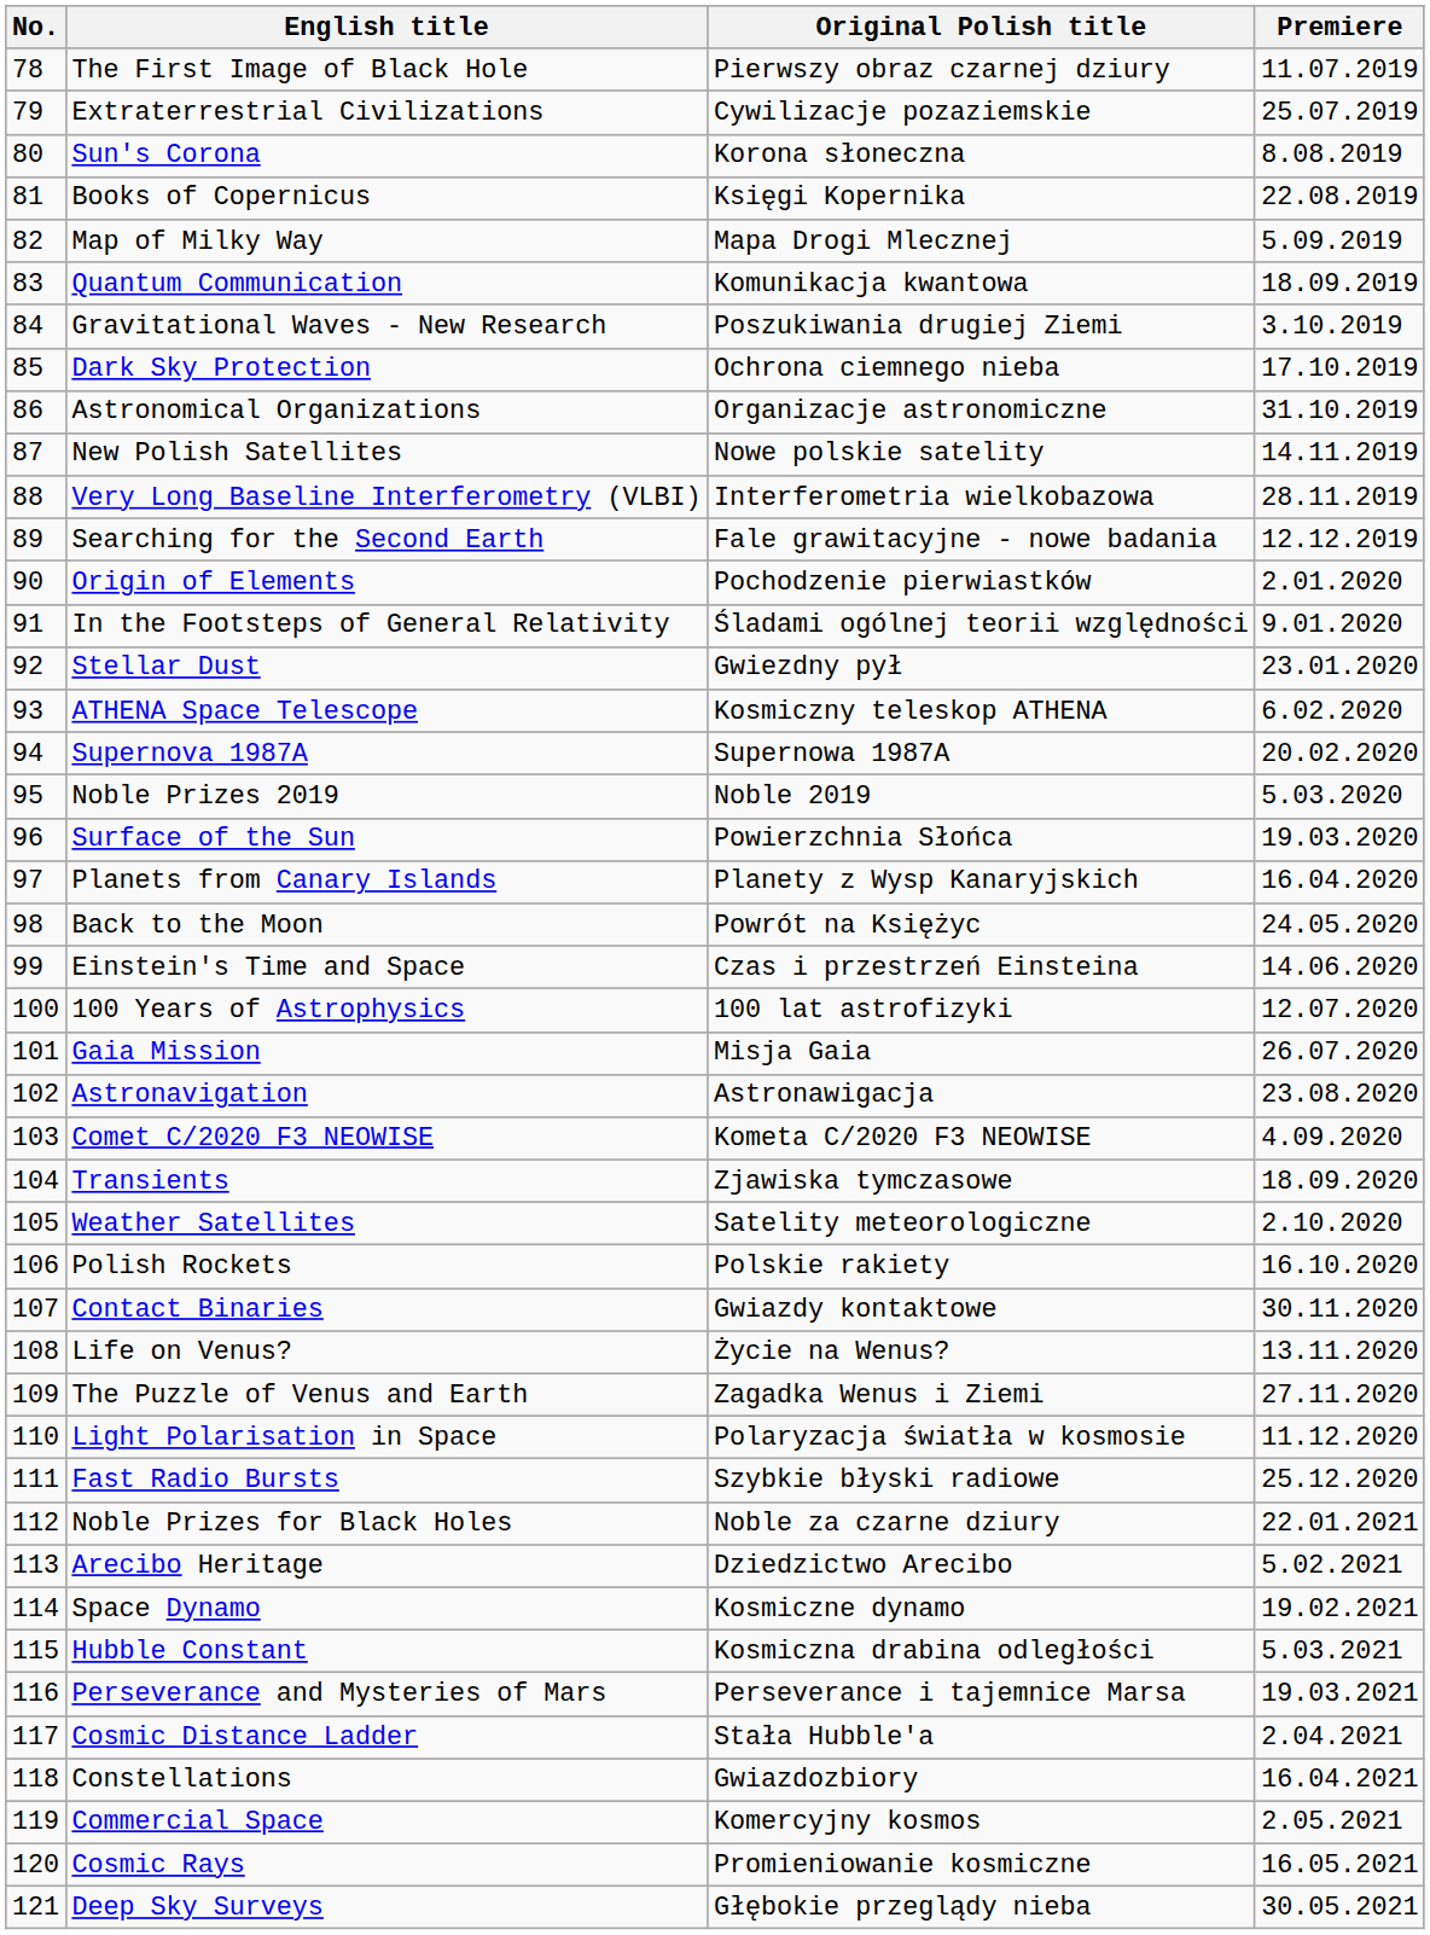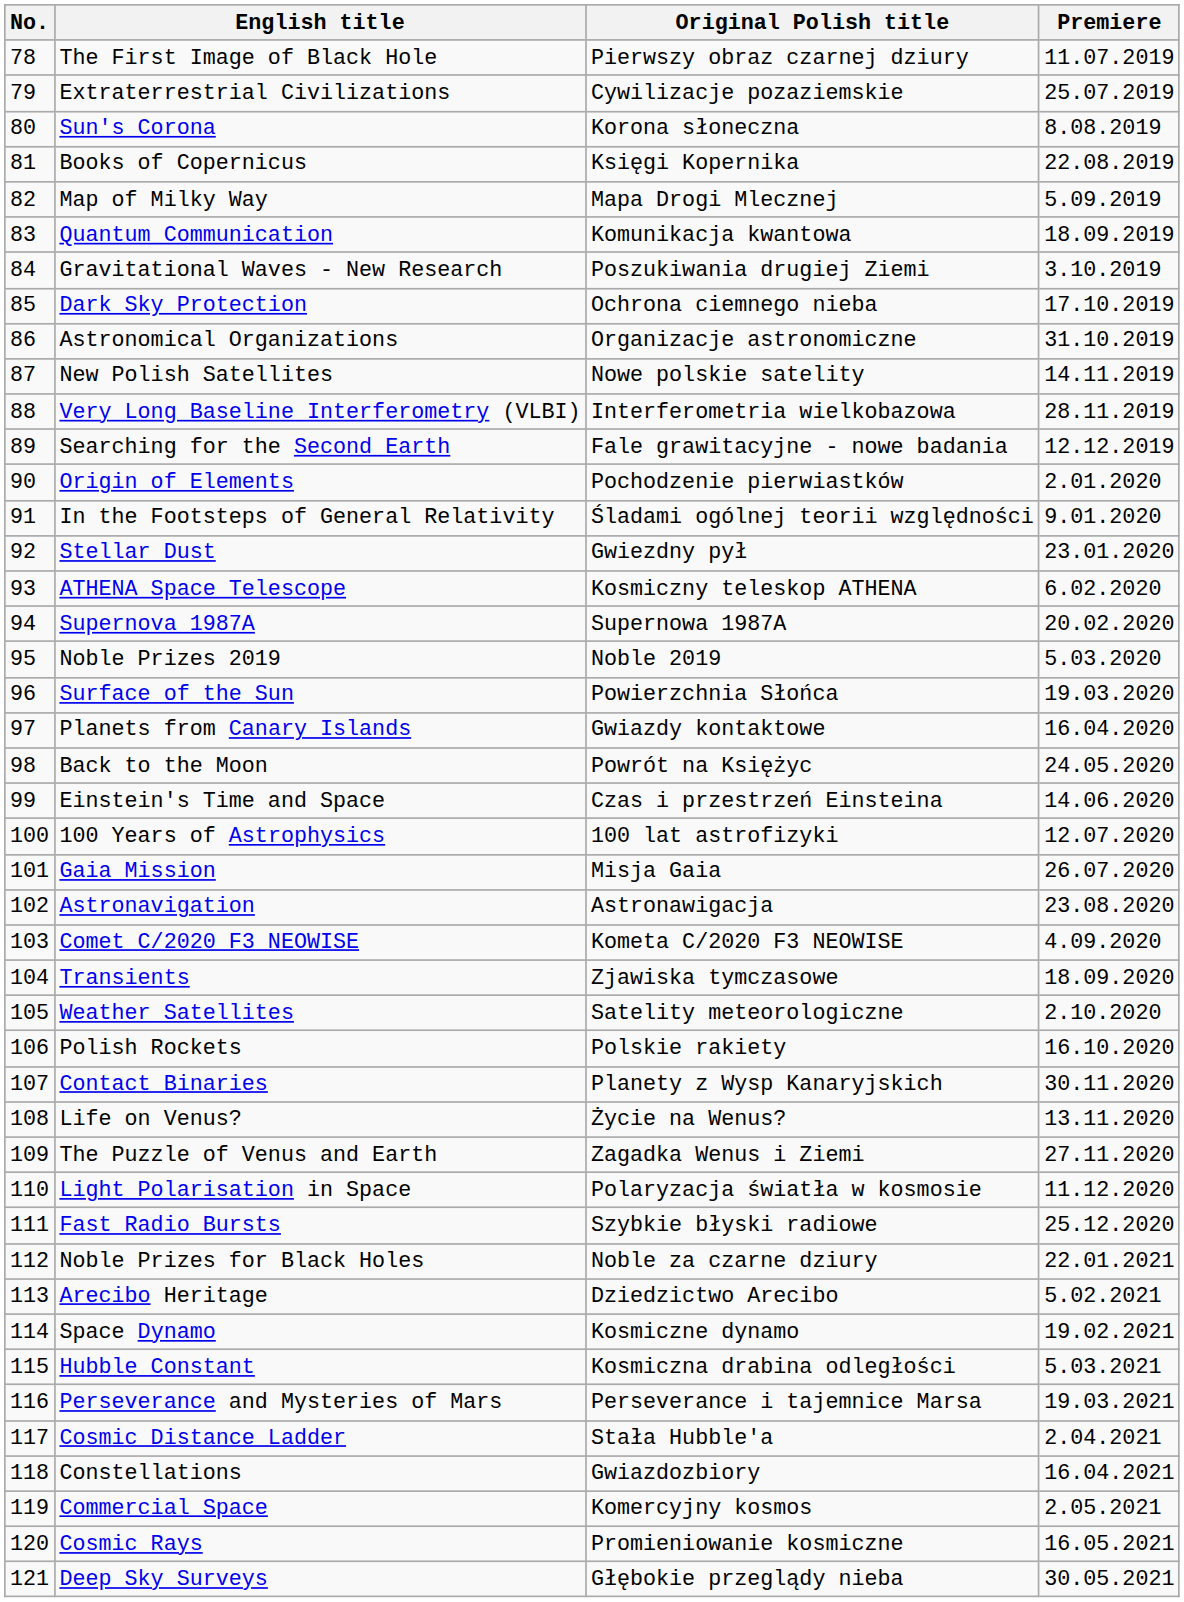 <table class="wikitable">
 <tr>
 <th>No.</th>
 <th>English title</th>
 <th>Original Polish title</th>
 <th>Premiere</th>
 </tr>
 <tr>
 <td>78</td>
 <td>The First Image of Black Hole</td>
 <td>Pierwszy obraz czarnej dziury</td>
 <td>11.07.2019</td>
 </tr>
 <tr>
 <td>79</td>
 <td>Extraterrestrial Civilizations</td>
 <td>Cywilizacje pozaziemskie</td>
 <td>25.07.2019</td>
 </tr>
 <tr>
 <td>80</td>
 <td><a href='#'>Sun's Corona</a></td>
 <td>Korona słoneczna</td>
 <td>8.08.2019</td>
 </tr>
 <tr>
 <td>81</td>
 <td>Books of Copernicus</td>
 <td>Księgi Kopernika</td>
 <td>22.08.2019</td>
 </tr>
 <tr>
 <td>82</td>
 <td>Map of Milky Way</td>
 <td>Mapa Drogi Mlecznej</td>
 <td>5.09.2019</td>
 </tr>
 <tr>
 <td>83</td>
 <td><a href='#'>Quantum Communication</a></td>
 <td>Komunikacja kwantowa</td>
 <td>18.09.2019</td>
 </tr>
 <tr>
 <td>84</td>
 <td>Gravitational Waves - New Research</td>
 <td>Poszukiwania drugiej Ziemi</td>
 <td>3.10.2019</td>
 </tr>
 <tr>
 <td>85</td>
 <td><a href='#'>Dark Sky Protection</a></td>
 <td>Ochrona ciemnego nieba</td>
 <td>17.10.2019</td>
 </tr>
 <tr>
 <td>86</td>
 <td>Astronomical Organizations</td>
 <td>Organizacje astronomiczne</td>
 <td>31.10.2019</td>
 </tr>
 <tr>
 <td>87</td>
 <td>New Polish Satellites</td>
 <td>Nowe polskie satelity</td>
 <td>14.11.2019</td>
 </tr>
 <tr>
 <td>88</td>
 <td><a href='#'>Very Long Baseline Interferometry</a> (VLBI)</td>
 <td>Interferometria wielkobazowa</td>
 <td>28.11.2019</td>
 </tr>
 <tr>
 <td>89</td>
 <td>Searching for the <a href='#'>Second Earth</a></td>
 <td>Fale grawitacyjne - nowe badania</td>
 <td>12.12.2019</td>
 </tr>
 <tr>
 <td>90</td>
 <td><a href='#'>Origin of Elements</a></td>
 <td>Pochodzenie pierwiastków</td>
 <td>2.01.2020</td>
 </tr>
 <tr>
 <td>91</td>
 <td>In the Footsteps of General Relativity</td>
 <td>Śladami ogólnej teorii względności</td>
 <td>9.01.2020</td>
 </tr>
 <tr>
 <td>92</td>
 <td><a href='#'>Stellar Dust</a></td>
 <td>Gwiezdny pył</td>
 <td>23.01.2020</td>
 </tr>
 <tr>
 <td>93</td>
 <td><a href='#'>ATHENA Space Telescope</a></td>
 <td>Kosmiczny teleskop ATHENA</td>
 <td>6.02.2020</td>
 </tr>
 <tr>
 <td>94</td>
 <td><a href='#'>Supernova 1987A</a></td>
 <td>Supernowa 1987A</td>
 <td>20.02.2020</td>
 </tr>
 <tr>
 <td>95</td>
 <td>Noble Prizes 2019</td>
 <td>Noble 2019</td>
 <td>5.03.2020</td>
 </tr>
 <tr>
 <td>96</td>
 <td><a href='#'>Surface of the Sun</a></td>
 <td>Powierzchnia Słońca</td>
 <td>19.03.2020</td>
 </tr>
 <tr>
 <td>97</td>
 <td>Planets from <a href='#'>Canary Islands</a></td>
-<td>Planety z Wysp Kanaryjskich</td>
+<td>Gwiazdy kontaktowe</td>
 <td>16.04.2020</td>
 </tr>
 <tr>
 <td>98</td>
 <td>Back to the Moon</td>
 <td>Powrót na Księżyc</td>
 <td>24.05.2020</td>
 </tr>
 <tr>
 <td>99</td>
 <td>Einstein's Time and Space</td>
 <td>Czas i przestrzeń Einsteina</td>
 <td>14.06.2020</td>
 </tr>
 <tr>
 <td>100</td>
 <td>100 Years of <a href='#'>Astrophysics</a></td>
 <td>100 lat astrofizyki</td>
 <td>12.07.2020</td>
 </tr>
 <tr>
 <td>101</td>
 <td><a href='#'>Gaia Mission</a></td>
 <td>Misja Gaia</td>
 <td>26.07.2020</td>
 </tr>
 <tr>
 <td>102</td>
 <td><a href='#'>Astronavigation</a></td>
 <td>Astronawigacja</td>
 <td>23.08.2020</td>
 </tr>
 <tr>
 <td>103</td>
 <td><a href='#'>Comet C/2020 F3 NEOWISE</a></td>
 <td>Kometa C/2020 F3 NEOWISE</td>
 <td>4.09.2020</td>
 </tr>
 <tr>
 <td>104</td>
 <td><a href='#'>Transients</a></td>
 <td>Zjawiska tymczasowe</td>
 <td>18.09.2020</td>
 </tr>
 <tr>
 <td>105</td>
 <td><a href='#'>Weather Satellites</a></td>
 <td>Satelity meteorologiczne</td>
 <td>2.10.2020</td>
 </tr>
 <tr>
 <td>106</td>
 <td>Polish Rockets</td>
 <td>Polskie rakiety</td>
 <td>16.10.2020</td>
 </tr>
 <tr>
 <td>107</td>
 <td><a href='#'>Contact Binaries</a></td>
-<td>Gwiazdy kontaktowe</td>
+<td>Planety z Wysp Kanaryjskich</td>
 <td>30.11.2020</td>
 </tr>
 <tr>
 <td>108</td>
 <td>Life on Venus?</td>
 <td>Życie na Wenus?</td>
 <td>13.11.2020</td>
 </tr>
 <tr>
 <td>109</td>
 <td>The Puzzle of Venus and Earth</td>
 <td>Zagadka Wenus i Ziemi</td>
 <td>27.11.2020</td>
 </tr>
 <tr>
 <td>110</td>
 <td><a href='#'>Light Polarisation</a> in Space</td>
 <td>Polaryzacja światła w kosmosie</td>
 <td>11.12.2020</td>
 </tr>
 <tr>
 <td>111</td>
 <td><a href='#'>Fast Radio Bursts</a></td>
 <td>Szybkie błyski radiowe</td>
 <td>25.12.2020</td>
 </tr>
 <tr>
 <td>112</td>
 <td>Noble Prizes for Black Holes</td>
 <td>Noble za czarne dziury</td>
 <td>22.01.2021</td>
 </tr>
 <tr>
 <td>113</td>
 <td><a href='#'>Arecibo</a> Heritage</td>
 <td>Dziedzictwo Arecibo</td>
 <td>5.02.2021</td>
 </tr>
 <tr>
 <td>114</td>
 <td>Space <a href='#'>Dynamo</a></td>
 <td>Kosmiczne dynamo</td>
 <td>19.02.2021</td>
 </tr>
 <tr>
 <td>115</td>
 <td><a href='#'>Hubble Constant</a></td>
 <td>Kosmiczna drabina odległości</td>
 <td>5.03.2021</td>
 </tr>
 <tr>
 <td>116</td>
 <td><a href='#'>Perseverance</a> and Mysteries of Mars</td>
 <td>Perseverance i tajemnice Marsa</td>
 <td>19.03.2021</td>
 </tr>
 <tr>
 <td>117</td>
 <td><a href='#'>Cosmic Distance Ladder</a></td>
 <td>Stała Hubble'a</td>
 <td>2.04.2021</td>
 </tr>
 <tr>
 <td>118</td>
 <td>Constellations</td>
 <td>Gwiazdozbiory</td>
 <td>16.04.2021</td>
 </tr>
 <tr>
 <td>119</td>
 <td><a href='#'>Commercial Space</a></td>
 <td>Komercyjny kosmos</td>
 <td>2.05.2021</td>
 </tr>
 <tr>
 <td>120</td>
 <td><a href='#'>Cosmic Rays</a></td>
 <td>Promieniowanie kosmiczne</td>
 <td>16.05.2021</td>
 </tr>
 <tr>
 <td>121</td>
 <td><a href='#'>Deep Sky Surveys</a></td>
 <td>Głębokie przeglądy nieba</td>
 <td>30.05.2021</td>
 </tr>
 </table>
